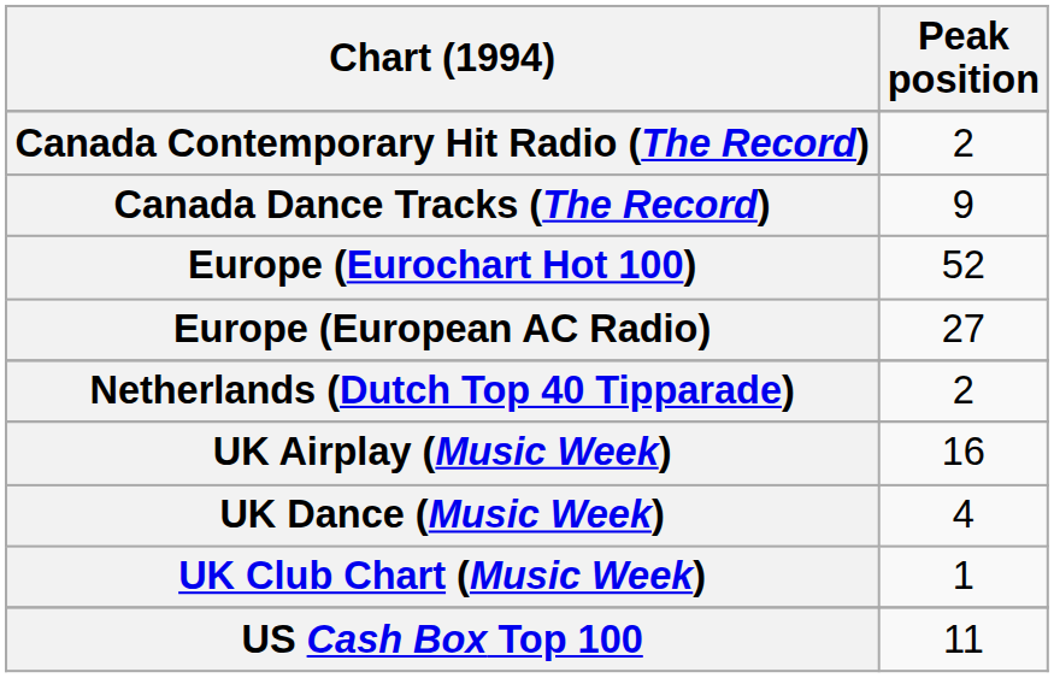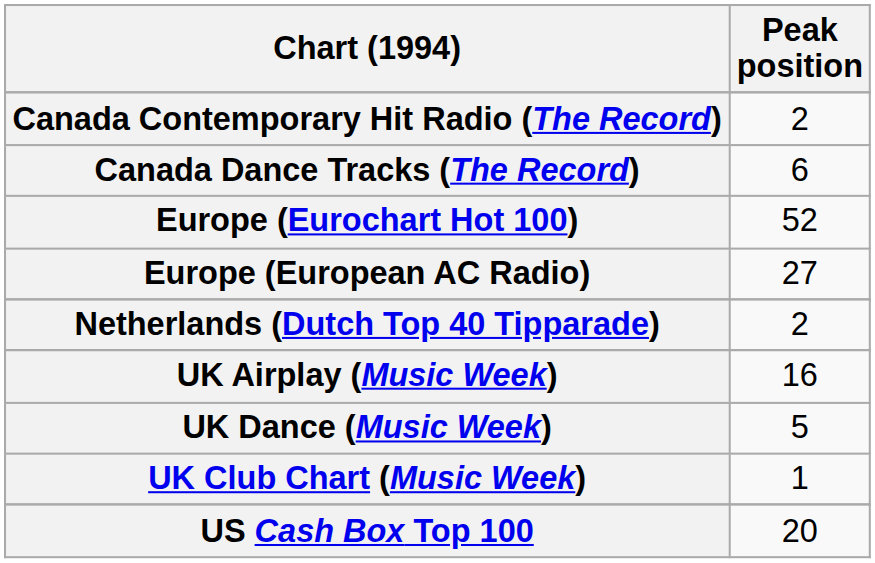 <table class="wikitable sortable plainrowheaders" style="text-align:center">
 <tr>
 <th>Chart (1994)</th>
 <th>Peak<br>position</th>
 </tr>
 <tr>
 </tr>
 <tr>
 </tr>
 <tr>
 <th scope="row">Canada Contemporary Hit Radio (<em><a href='#'>The Record</a></em>)</th>
 <td>2</td>
 </tr>
 <tr>
 <th scope="row">Canada Dance Tracks (<em><a href='#'>The Record</a></em>)</th>
-<td>9</td>
+<td>6</td>
 </tr>
 <tr>
 <th scope="row">Europe (<a href='#'>Eurochart Hot 100</a>)</th>
 <td>52</td>
 </tr>
 <tr>
 <th scope="row">Europe (European AC Radio)</th>
 <td>27</td>
 </tr>
 <tr>
 </tr>
 <tr>
 <th scope="row">Netherlands (<a href='#'>Dutch Top 40 Tipparade</a>)</th>
 <td>2</td>
 </tr>
 <tr>
 </tr>
 <tr>
 </tr>
 <tr>
 </tr>
 <tr>
 </tr>
 <tr>
 <th scope="row">UK Airplay (<em><a href='#'>Music Week</a></em>)</th>
 <td>16</td>
 </tr>
 <tr>
 <th scope="row">UK Dance (<em><a href='#'>Music Week</a></em>)</th>
-<td>4</td>
+<td>5</td>
 </tr>
 <tr>
 <th scope="row"><a href='#'>UK Club Chart</a> (<em><a href='#'>Music Week</a></em>)</th>
 <td>1</td>
 </tr>
 <tr>
 </tr>
 <tr>
 </tr>
 <tr>
 </tr>
 <tr>
 </tr>
 <tr>
 </tr>
 <tr>
 </tr>
 <tr>
 </tr>
 <tr>
 <th scope="row">US <a href='#'><em>Cash Box</em> Top 100</a></th>
-<td align="center">11</td>
+<td align="center">20</td>
 </tr>
 </table>
